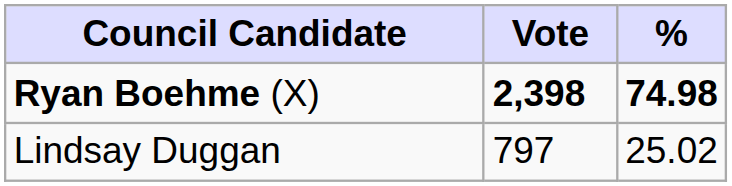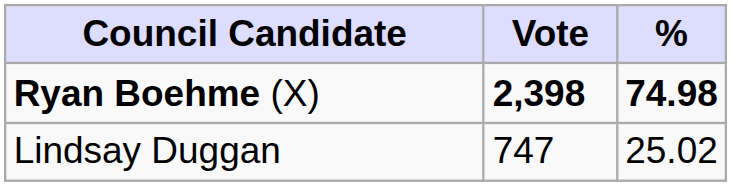 <table class="wikitable sortable">
 <tr>
 <th style="background:#ddf; width:200px;">Council Candidate</th>
 <th style="background:#ddf; width:50px;">Vote</th>
 <th style="background:#ddf; width:30px;">%</th>
 </tr>
 <tr>
 <td><strong>Ryan Boehme</strong> (X)</td>
 <td><strong>2,398</strong></td>
 <td><strong>74.98</strong></td>
 </tr>
 <tr>
 <td>Lindsay Duggan</td>
-<td>797</td>
+<td>747</td>
 <td>25.02</td>
 </tr>
 </table>
